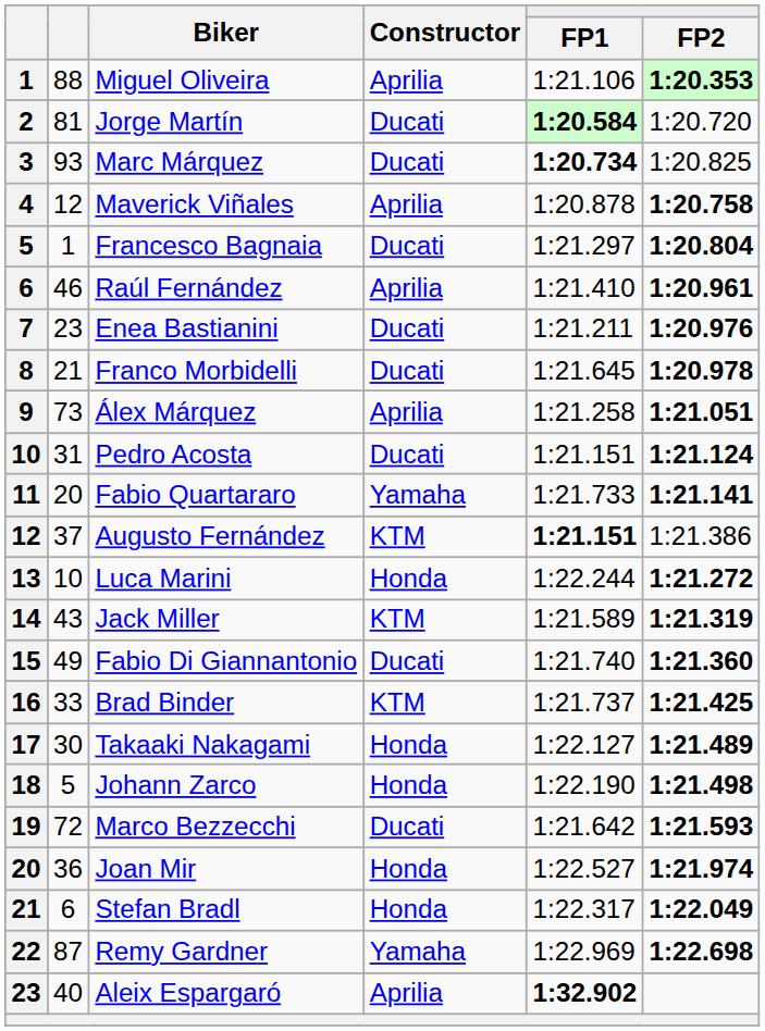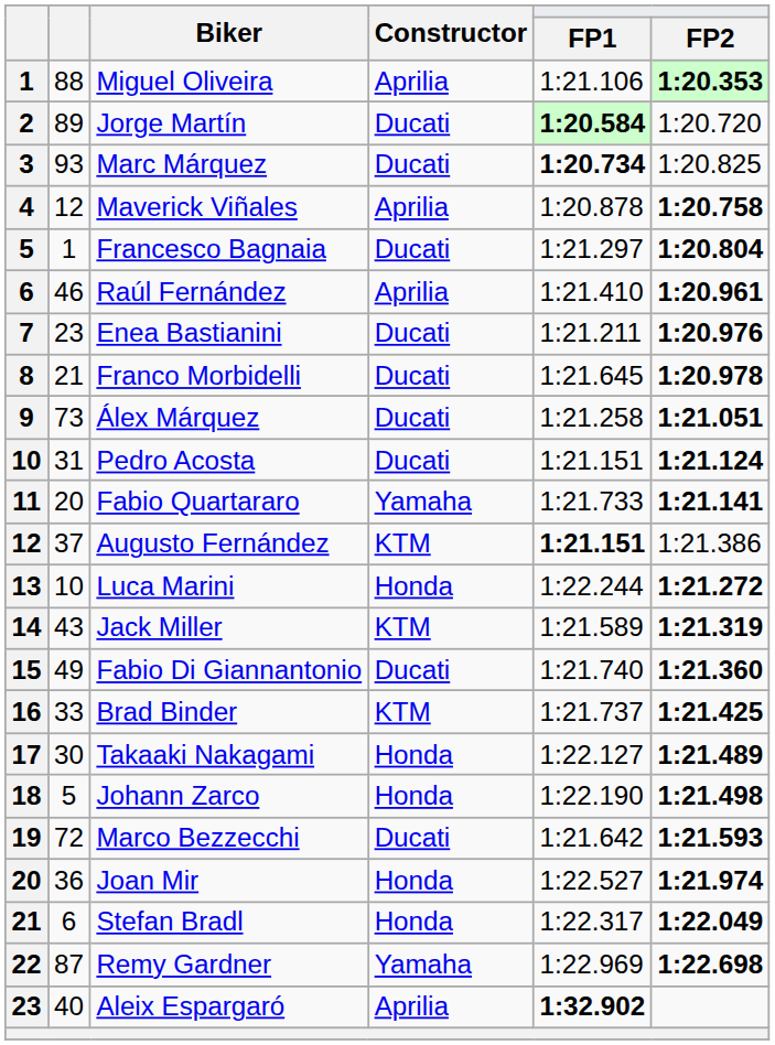 <table class="wikitable sortable" style="font-size: 85%;">
 <tr>
 <th rowspan="2"></th>
 <th rowspan="2"></th>
 <th rowspan="2">Biker</th>
 <th rowspan="2">Constructor</th>
 <th colspan="3" style="background:#eaecf0; text-align:center;"></th>
 </tr>
 <tr>
 <th scope="col">FP1</th>
 <th scope="col">FP2</th>
 </tr>
 <tr>
 <th scope="row">1</th>
 <td align="center">88</td>
 <td> <a href='#'>Miguel Oliveira</a></td>
 <td><a href='#'>Aprilia</a></td>
 <td>1:21.106</td>
 <td style="background:#ccffcc;"><strong>1:20.353</strong></td>
 </tr>
 <tr>
 <th scope="row">2</th>
-<td align="center">81</td>
+<td align="center">89</td>
 <td> <a href='#'>Jorge Martín</a></td>
 <td><a href='#'>Ducati</a></td>
 <td style="background:#ccffcc;"><strong>1:20.584</strong></td>
 <td>1:20.720</td>
 </tr>
 <tr>
 <th scope="row">3</th>
 <td align="center">93</td>
 <td> <a href='#'>Marc Márquez</a></td>
 <td><a href='#'>Ducati</a></td>
 <td><strong>1:20.734</strong></td>
 <td>1:20.825</td>
 </tr>
 <tr>
 <th scope="row">4</th>
 <td align="center">12</td>
 <td> <a href='#'>Maverick Viñales</a></td>
 <td><a href='#'>Aprilia</a></td>
 <td>1:20.878</td>
 <td><strong>1:20.758</strong></td>
 </tr>
 <tr>
 <th scope="row">5</th>
 <td align="center">1</td>
 <td> <a href='#'>Francesco Bagnaia</a></td>
 <td><a href='#'>Ducati</a></td>
 <td>1:21.297</td>
 <td><strong>1:20.804</strong></td>
 </tr>
 <tr>
 <th scope="row">6</th>
 <td align="center">46</td>
 <td> <a href='#'>Raúl Fernández</a></td>
 <td><a href='#'>Aprilia</a></td>
 <td>1:21.410</td>
 <td><strong>1:20.961</strong></td>
 </tr>
 <tr>
 <th scope="row">7</th>
 <td align="center">23</td>
 <td> <a href='#'>Enea Bastianini</a></td>
 <td><a href='#'>Ducati</a></td>
 <td>1:21.211</td>
 <td><strong>1:20.976</strong></td>
 </tr>
 <tr>
 <th scope="row">8</th>
 <td align="center">21</td>
 <td> <a href='#'>Franco Morbidelli</a></td>
 <td><a href='#'>Ducati</a></td>
 <td>1:21.645</td>
 <td><strong>1:20.978</strong></td>
 </tr>
 <tr>
 <th scope="row">9</th>
 <td align="center">73</td>
 <td> <a href='#'>Álex Márquez</a></td>
-<td><a href='#'>Aprilia</a></td>
+<td><a href='#'>Ducati</a></td>
 <td>1:21.258</td>
 <td><strong>1:21.051</strong></td>
 </tr>
 <tr>
 <th scope="row">10</th>
 <td align="center">31</td>
 <td> <a href='#'>Pedro Acosta</a></td>
 <td><a href='#'>Ducati</a></td>
 <td>1:21.151</td>
 <td><strong>1:21.124</strong></td>
 </tr>
 <tr>
 <th scope="row">11</th>
 <td align="center">20</td>
 <td> <a href='#'>Fabio Quartararo</a></td>
 <td><a href='#'>Yamaha</a></td>
 <td>1:21.733</td>
 <td><strong>1:21.141</strong></td>
 </tr>
 <tr>
 <th scope="row">12</th>
 <td align="center">37</td>
 <td> <a href='#'>Augusto Fernández</a></td>
 <td><a href='#'>KTM</a></td>
 <td><strong>1:21.151</strong></td>
 <td>1:21.386</td>
 </tr>
 <tr>
 <th scope="row">13</th>
 <td align="center">10</td>
 <td> <a href='#'>Luca Marini</a></td>
 <td><a href='#'>Honda</a></td>
 <td>1:22.244</td>
 <td><strong>1:21.272</strong></td>
 </tr>
 <tr>
 <th scope="row">14</th>
 <td align="center">43</td>
 <td> <a href='#'>Jack Miller</a></td>
 <td><a href='#'>KTM</a></td>
 <td>1:21.589</td>
 <td><strong>1:21.319</strong></td>
 </tr>
 <tr>
 <th scope="row">15</th>
 <td align="center">49</td>
 <td> <a href='#'>Fabio Di Giannantonio</a></td>
 <td><a href='#'>Ducati</a></td>
 <td>1:21.740</td>
 <td><strong>1:21.360</strong></td>
 </tr>
 <tr>
 <th scope="row">16</th>
 <td align="center">33</td>
 <td> <a href='#'>Brad Binder</a></td>
 <td><a href='#'>KTM</a></td>
 <td>1:21.737</td>
 <td><strong>1:21.425</strong></td>
 </tr>
 <tr>
 <th scope="row">17</th>
 <td align="center">30</td>
 <td> <a href='#'>Takaaki Nakagami</a></td>
 <td><a href='#'>Honda</a></td>
 <td>1:22.127</td>
 <td><strong>1:21.489</strong></td>
 </tr>
 <tr>
 <th scope="row">18</th>
 <td align="center">5</td>
 <td> <a href='#'>Johann Zarco</a></td>
 <td><a href='#'>Honda</a></td>
 <td>1:22.190</td>
 <td><strong>1:21.498</strong></td>
 </tr>
 <tr>
 <th scope="row">19</th>
 <td align="center">72</td>
 <td> <a href='#'>Marco Bezzecchi</a></td>
 <td><a href='#'>Ducati</a></td>
 <td>1:21.642</td>
 <td><strong>1:21.593</strong></td>
 </tr>
 <tr>
 <th scope="row">20</th>
 <td align="center">36</td>
 <td> <a href='#'>Joan Mir</a></td>
 <td><a href='#'>Honda</a></td>
 <td>1:22.527</td>
 <td><strong>1:21.974</strong></td>
 </tr>
 <tr>
 <th scope="row">21</th>
 <td align="center">6</td>
 <td> <a href='#'>Stefan Bradl</a></td>
 <td><a href='#'>Honda</a></td>
 <td>1:22.317</td>
 <td><strong>1:22.049</strong></td>
 </tr>
 <tr>
 <th scope="row">22</th>
 <td align="center">87</td>
 <td> <a href='#'>Remy Gardner</a></td>
 <td><a href='#'>Yamaha</a></td>
 <td>1:22.969</td>
 <td><strong>1:22.698</strong></td>
 </tr>
 <tr>
 <th scope="row">23</th>
 <td align="center">40</td>
 <td> <a href='#'>Aleix Espargaró</a></td>
 <td><a href='#'>Aprilia</a></td>
 <td><strong>1:32.902</strong></td>
 <td></td>
 </tr>
 <tr>
 <th colspan="7"></th>
 </tr>
 </table>
